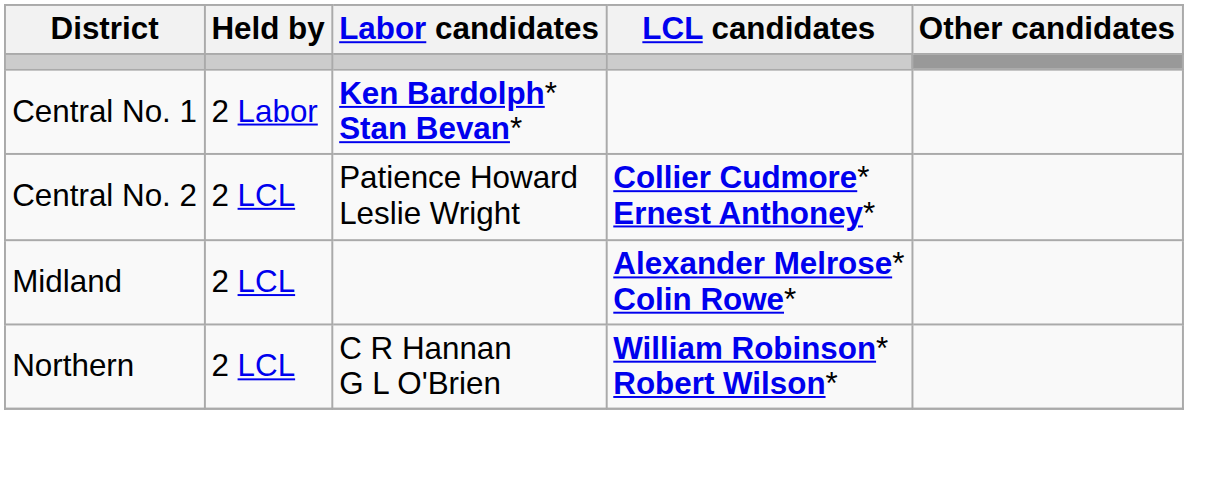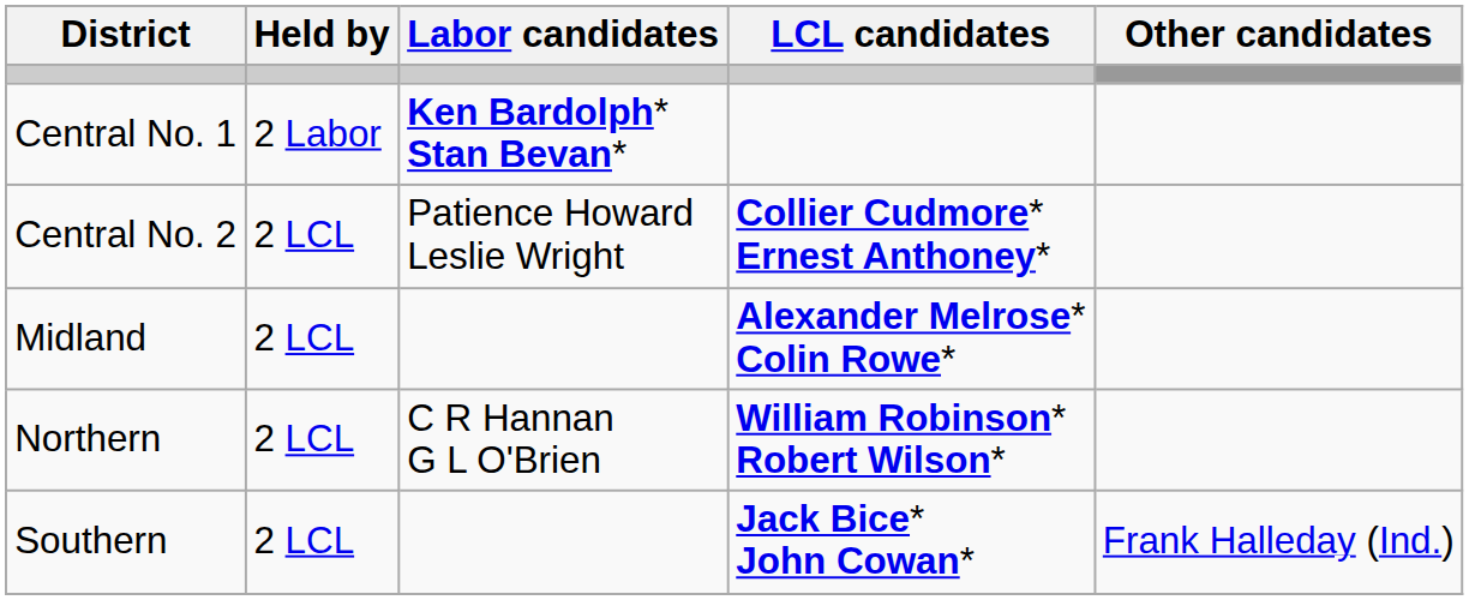 <table class="wikitable">
 <tr>
 <th>District</th>
 <th>Held by</th>
 <th><a href='#'>Labor</a> candidates</th>
 <th><a href='#'>LCL</a> candidates</th>
 <th>Other candidates</th>
 </tr>
 <tr bgcolor="#cccccc">
 <td></td>
 <td></td>
 <td></td>
 <td></td>
 <td bgcolor=#999999></td>
 </tr>
 <tr>
 <td>Central No. 1</td>
 <td>2 <a href='#'>Labor</a></td>
 <td><strong><a href='#'>Ken Bardolph</a></strong>* <br> <strong><a href='#'>Stan Bevan</a></strong>*</td>
 <td></td>
 <td></td>
 </tr>
 <tr>
 <td>Central No. 2</td>
 <td>2 <a href='#'>LCL</a></td>
 <td>Patience Howard <br> Leslie Wright</td>
 <td><strong><a href='#'>Collier Cudmore</a></strong>* <br> <strong><a href='#'>Ernest Anthoney</a></strong>*</td>
 <td></td>
 </tr>
 <tr>
 <td>Midland</td>
 <td>2 <a href='#'>LCL</a></td>
 <td></td>
 <td><strong><a href='#'>Alexander Melrose</a></strong>* <br> <strong><a href='#'>Colin Rowe</a></strong>*</td>
 <td></td>
 </tr>
 <tr>
 <td>Northern</td>
 <td>2 <a href='#'>LCL</a></td>
 <td>C R Hannan <br> G L O'Brien</td>
 <td><strong><a href='#'>William Robinson</a></strong>* <br> <strong><a href='#'>Robert Wilson</a></strong>*</td>
 <td></td>
 </tr>
 <tr>
+<td>Southern</td>
+<td>2 <a href='#'>LCL</a></td>
+<td></td>
+<td><strong><a href='#'>Jack Bice</a></strong>* <br> <strong><a href='#'>John Cowan</a></strong>*</td>
+<td><a href='#'>Frank Halleday</a> (<a href='#'>Ind.</a>)</td>
+</tr>
+<tr>
 </tr>
 </table>
